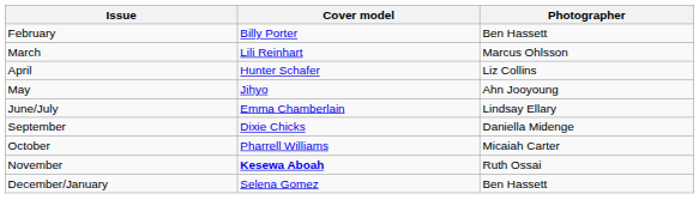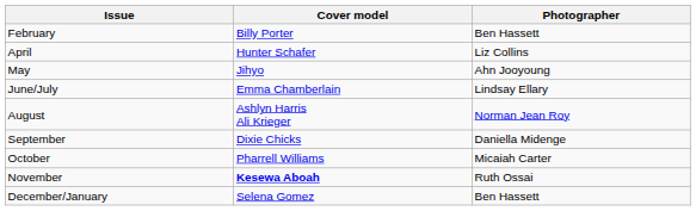 <table class="sortable wikitable"  style="font-size:95%; width:100%;">
 <tr>
 <th style="text-align:center;">Issue</th>
 <th style="text-align:center;">Cover model</th>
 <th style="text-align:center;">Photographer</th>
 </tr>
 <tr>
 <td>February</td>
 <td><a href='#'>Billy Porter</a></td>
 <td>Ben Hassett</td>
-</tr>
-<tr>
-<td>March</td>
-<td><a href='#'>Lili Reinhart</a></td>
-<td>Marcus Ohlsson</td>
 </tr>
 <tr>
 <td>April</td>
 <td><a href='#'>Hunter Schafer</a></td>
 <td>Liz Collins</td>
 </tr>
 <tr>
 <td>May</td>
 <td><a href='#'>Jihyo</a></td>
 <td>Ahn Jooyoung</td>
 </tr>
 <tr>
 <td>June/July</td>
 <td><a href='#'>Emma Chamberlain</a></td>
 <td>Lindsay Ellary</td>
+</tr>
+<tr>
+<td>August</td>
+<td><a href='#'>Ashlyn Harris</a><br><a href='#'>Ali Krieger</a></td>
+<td><a href='#'>Norman Jean Roy</a></td>
 </tr>
 <tr>
 <td>September</td>
 <td><a href='#'>Dixie Chicks</a></td>
 <td>Daniella Midenge</td>
 </tr>
 <tr>
 <td>October</td>
 <td><a href='#'>Pharrell Williams</a></td>
 <td>Micaiah Carter</td>
 </tr>
 <tr>
 <td>November</td>
 <td><strong><a href='#'>Kesewa Aboah</a></strong></td>
 <td>Ruth Ossai</td>
 </tr>
 <tr>
 <td>December/January</td>
 <td><a href='#'>Selena Gomez</a></td>
 <td>Ben Hassett</td>
 </tr>
 </table>
